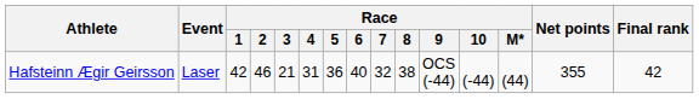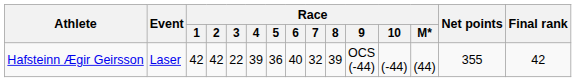 <table class="wikitable" style="font-size:90%">
 <tr>
 <th rowspan=2>Athlete</th>
 <th rowspan=2>Event</th>
 <th colspan=11>Race</th>
 <th rowspan=2>Net points</th>
 <th rowspan=2>Final rank</th>
 </tr>
 <tr style="font-size:95%">
 <th>1</th>
 <th>2</th>
 <th>3</th>
 <th>4</th>
 <th>5</th>
 <th>6</th>
 <th>7</th>
 <th>8</th>
 <th>9</th>
 <th>10</th>
 <th>M*</th>
 </tr>
 <tr align=center>
 <td align=left><a href='#'>Hafsteinn Ægir Geirsson</a></td>
 <td align=left><a href='#'>Laser</a></td>
 <td>42</td>
-<td>46</td>
-<td>21</td>
-<td>31</td>
+<td>42</td>
+<td>22</td>
+<td>39</td>
 <td>36</td>
 <td>40</td>
 <td>32</td>
-<td>38</td>
+<td>39</td>
 <td>OCS<br>(-44)</td>
 <td><br>(-44)</td>
 <td><br>(44)</td>
 <td>355</td>
 <td>42</td>
 </tr>
 </table>
